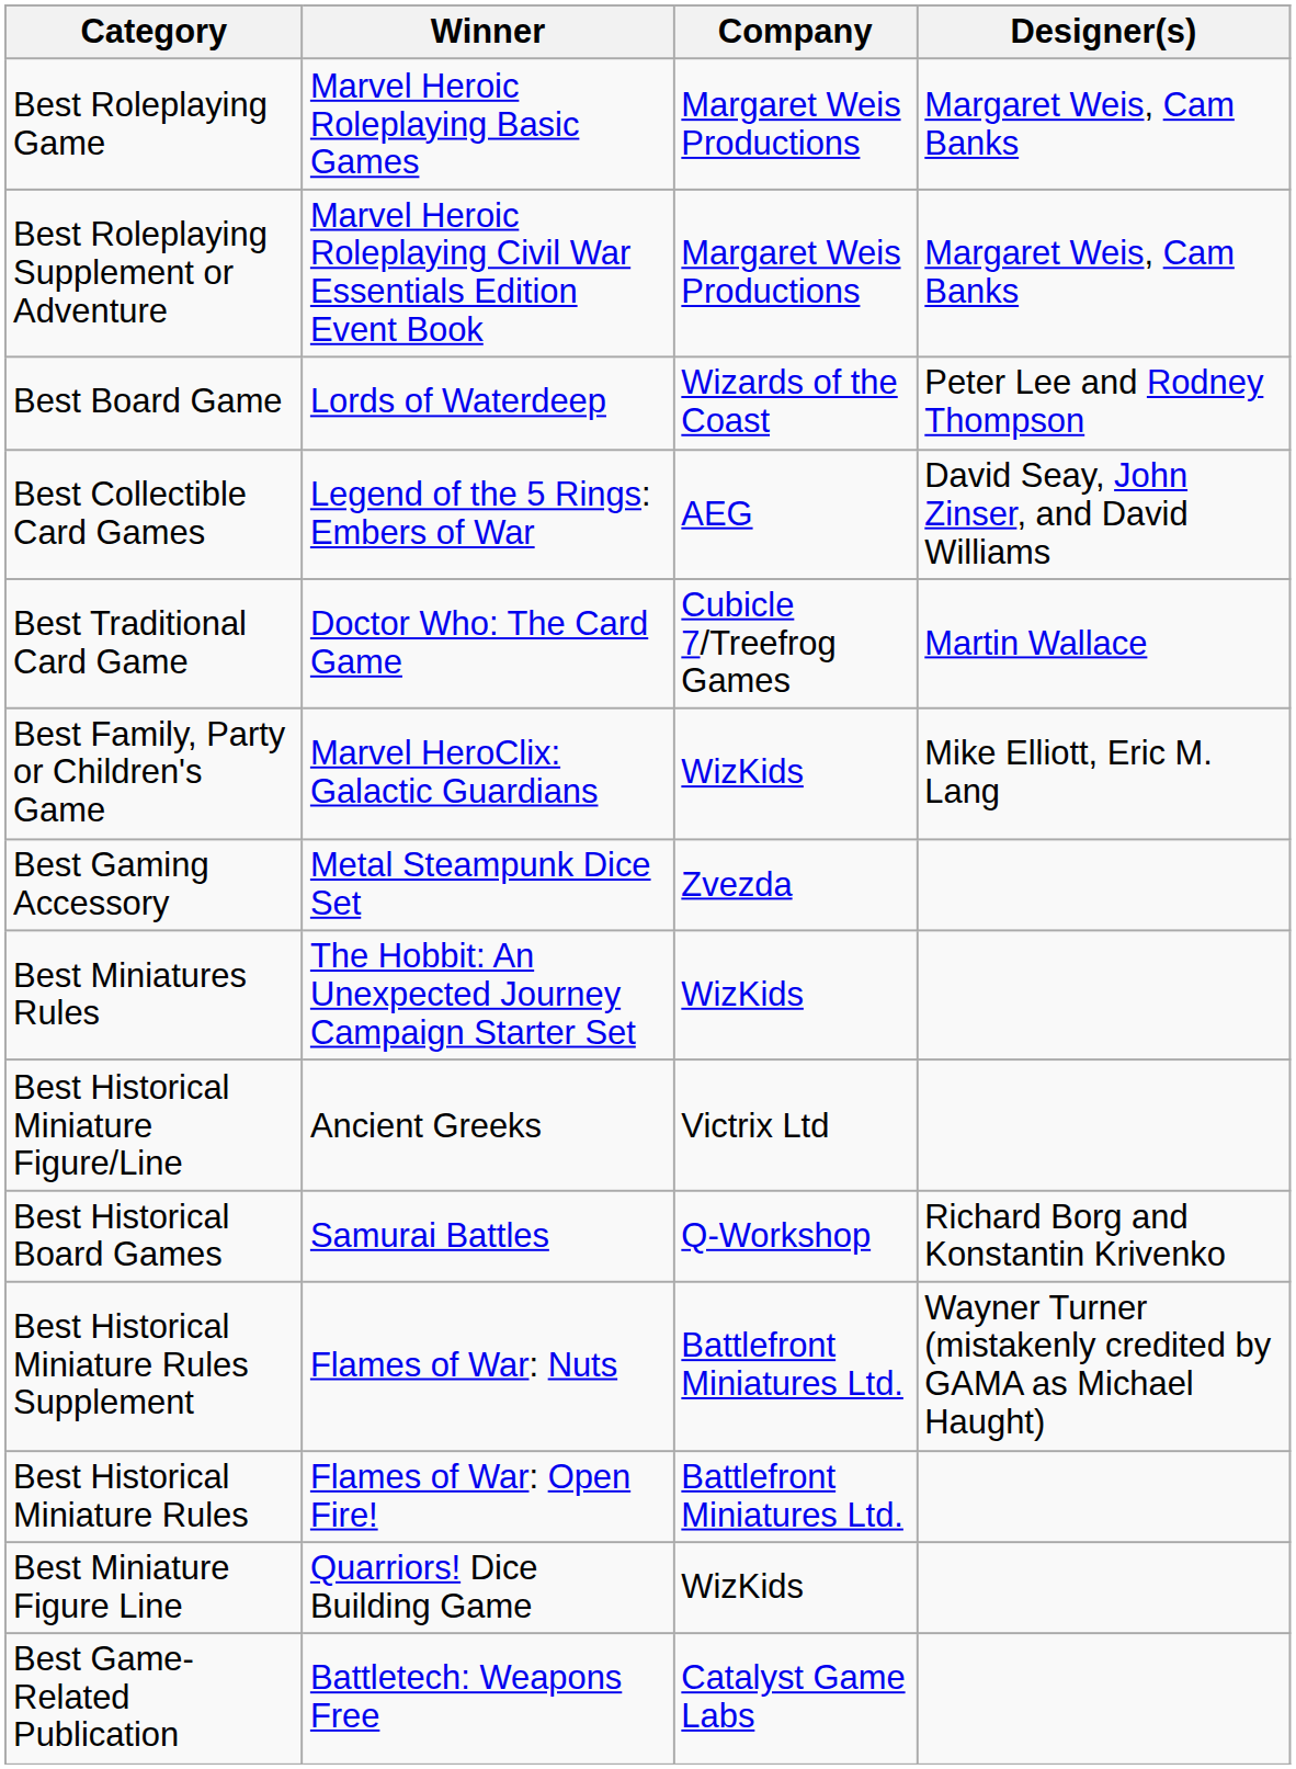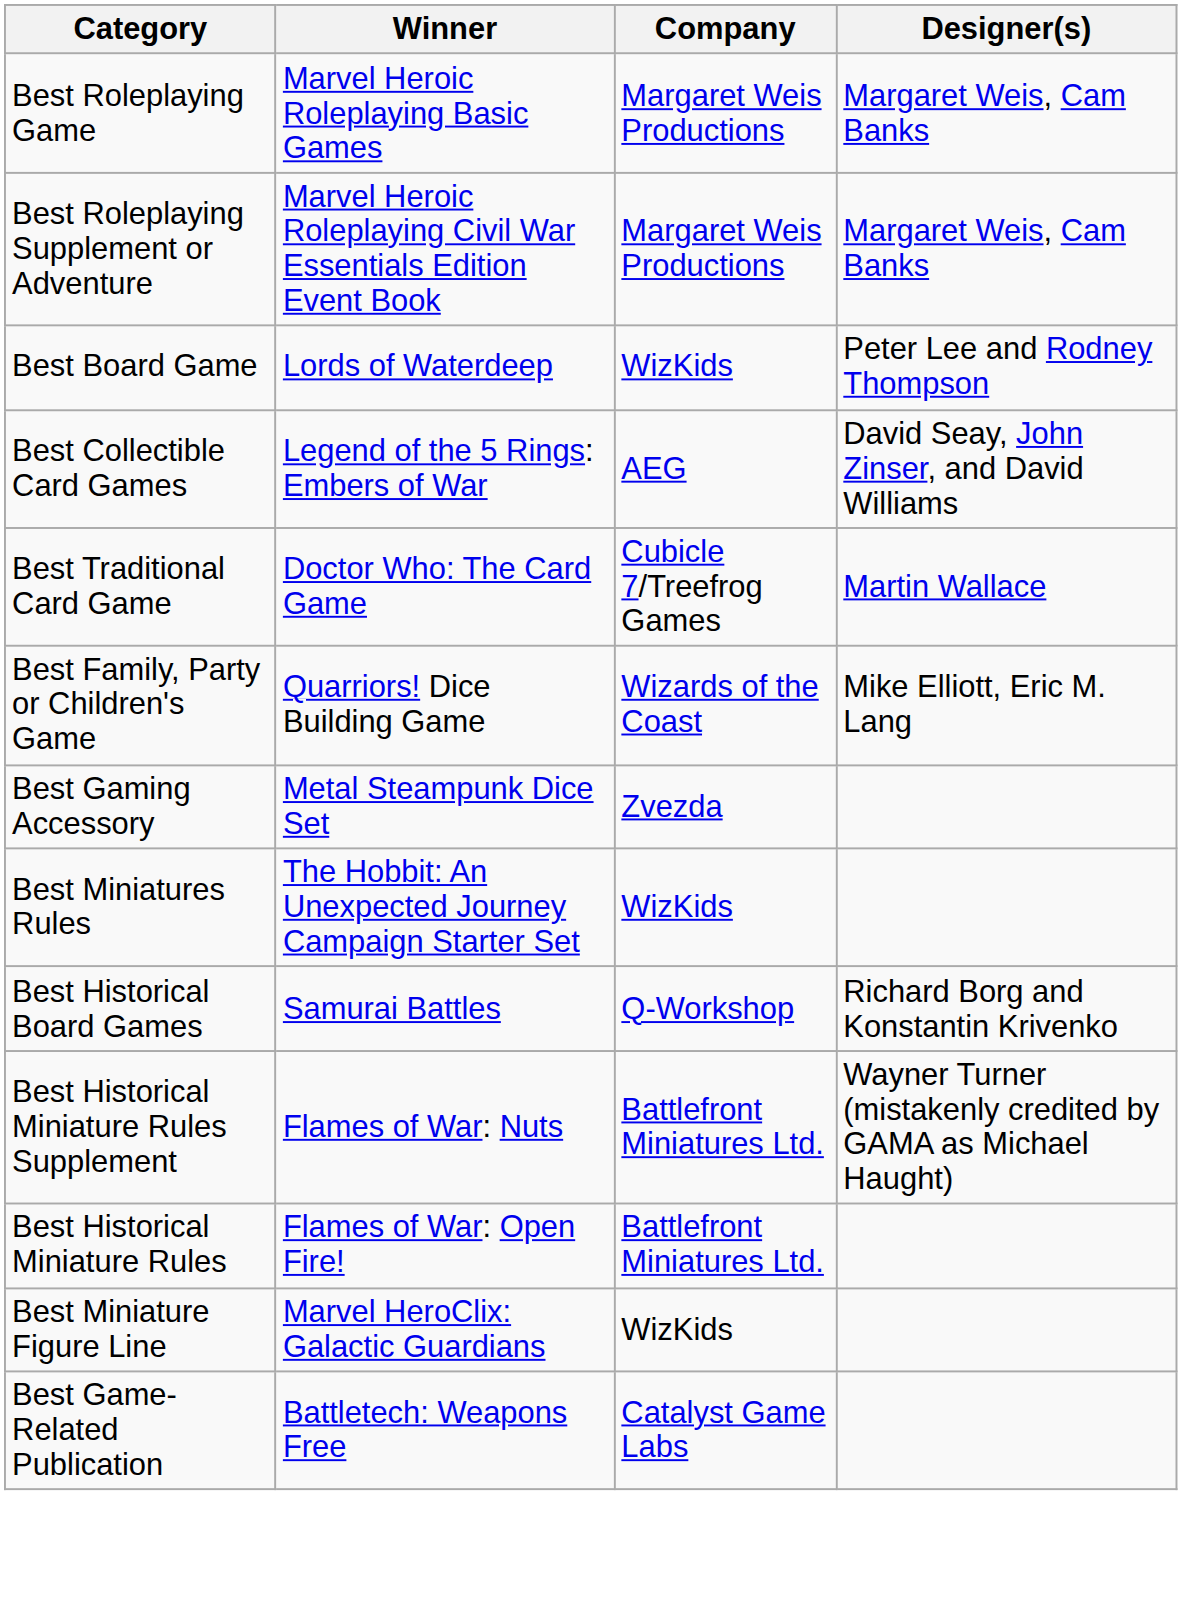 <table class="wikitable">
 <tr>
 <th>Category</th>
 <th>Winner</th>
 <th>Company</th>
 <th>Designer(s)</th>
 </tr>
 <tr>
 <td>Best Roleplaying Game</td>
 <td><a href='#'>Marvel Heroic Roleplaying Basic Games</a></td>
 <td><a href='#'>Margaret Weis Productions</a></td>
 <td><a href='#'>Margaret Weis</a>, <a href='#'>Cam Banks</a></td>
 </tr>
 <tr>
 <td>Best Roleplaying Supplement or Adventure</td>
 <td><a href='#'>Marvel Heroic Roleplaying Civil War Essentials Edition Event Book</a></td>
 <td><a href='#'>Margaret Weis Productions</a></td>
 <td><a href='#'>Margaret Weis</a>, <a href='#'>Cam Banks</a></td>
 </tr>
 <tr>
 <td>Best Board Game</td>
 <td><a href='#'>Lords of Waterdeep</a></td>
-<td><a href='#'>Wizards of the Coast</a></td>
+<td><a href='#'>WizKids</a></td>
 <td>Peter Lee and <a href='#'>Rodney Thompson</a></td>
 </tr>
 <tr>
 <td>Best Collectible Card Games</td>
 <td><a href='#'>Legend of the 5 Rings</a>: <a href='#'>Embers of War</a></td>
 <td><a href='#'>AEG</a></td>
 <td>David Seay, <a href='#'>John Zinser</a>, and David Williams</td>
 </tr>
 <tr>
 <td>Best Traditional Card Game</td>
 <td><a href='#'>Doctor Who: The Card Game</a></td>
 <td><a href='#'>Cubicle 7</a>/Treefrog Games</td>
 <td><a href='#'>Martin Wallace</a></td>
 </tr>
 <tr>
 <td>Best Family, Party or Children's Game</td>
-<td><a href='#'>Marvel HeroClix: Galactic Guardians</a></td>
-<td><a href='#'>WizKids</a></td>
+<td><a href='#'>Quarriors!</a> Dice Building Game</td>
+<td><a href='#'>Wizards of the Coast</a></td>
 <td>Mike Elliott, Eric M. Lang</td>
 </tr>
 <tr>
 <td>Best Gaming Accessory</td>
 <td><a href='#'>Metal Steampunk Dice Set</a></td>
 <td><a href='#'>Zvezda</a></td>
 <td></td>
 </tr>
 <tr>
 <td>Best Miniatures Rules</td>
 <td><a href='#'>The Hobbit: An Unexpected Journey Campaign Starter Set</a></td>
 <td><a href='#'>WizKids</a></td>
-<td></td>
-</tr>
-<tr>
-<td>Best Historical Miniature Figure/Line</td>
-<td>Ancient Greeks</td>
-<td>Victrix Ltd</td>
 <td></td>
 </tr>
 <tr>
 <td>Best Historical Board Games</td>
 <td><a href='#'>Samurai Battles</a></td>
 <td><a href='#'>Q-Workshop</a></td>
 <td>Richard Borg and Konstantin Krivenko</td>
 </tr>
 <tr>
 <td>Best Historical Miniature Rules Supplement</td>
 <td><a href='#'>Flames of War</a>: <a href='#'>Nuts</a></td>
 <td><a href='#'>Battlefront Miniatures Ltd.</a></td>
 <td>Wayner Turner (mistakenly credited by GAMA as Michael Haught)</td>
 </tr>
 <tr>
 <td>Best Historical Miniature Rules</td>
 <td><a href='#'>Flames of War</a>: <a href='#'>Open Fire!</a></td>
 <td><a href='#'>Battlefront Miniatures Ltd.</a></td>
 <td></td>
 </tr>
 <tr>
 <td>Best Miniature Figure Line</td>
-<td><a href='#'>Quarriors!</a> Dice Building Game</td>
+<td><a href='#'>Marvel HeroClix: Galactic Guardians</a></td>
 <td>WizKids</td>
 <td></td>
 </tr>
 <tr>
 <td>Best Game-Related Publication</td>
 <td><a href='#'>Battletech: Weapons Free</a></td>
 <td><a href='#'>Catalyst Game Labs</a></td>
 <td></td>
 </tr>
 </table>
